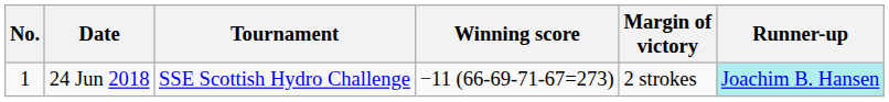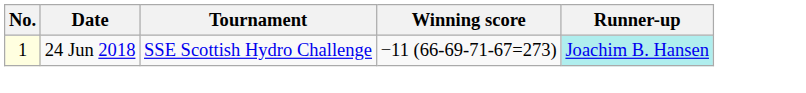 <table class="wikitable" style="font-size:95%;">
 <tr>
 <th>No.</th>
 <th>Date</th>
 <th>Tournament</th>
 <th>Winning score</th>
-<th>Margin of<br>victory</th>
 <th>Runner-up</th>
 </tr>
 <tr>
-<td align=center>1</td>
+<td align=center style="background: lightyellow;">1</td>
 <td align=right>24 Jun <a href='#'>2018</a></td>
 <td><a href='#'>SSE Scottish Hydro Challenge</a></td>
 <td>−11 (66-69-71-67=273)</td>
-<td>2 strokes</td>
 <td style="background: paleturquoise;"> <a href='#'>Joachim B. Hansen</a></td>
 </tr>
 </table>
